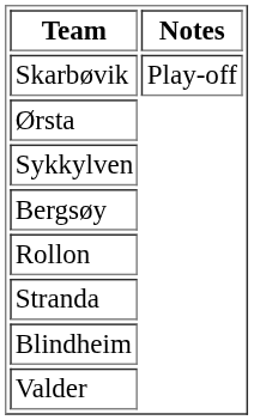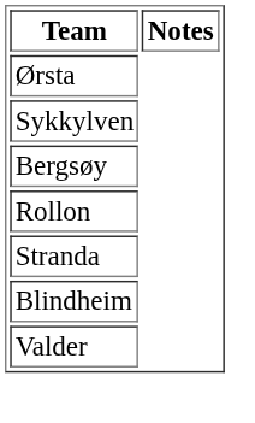 <table border="1" cellpadding="2">
 <tr>
 <th>Team</th>
 <th>Notes</th>
-</tr>
-<tr>
-<td>Skarbøvik</td>
-<td>Play-off</td>
 </tr>
 <tr>
 <td>Ørsta</td>
 </tr>
 <tr>
 <td>Sykkylven</td>
 </tr>
 <tr>
 <td>Bergsøy</td>
 </tr>
 <tr>
 <td>Rollon</td>
 </tr>
 <tr>
 <td>Stranda</td>
 </tr>
 <tr>
 <td>Blindheim</td>
 </tr>
 <tr>
 <td>Valder</td>
 </tr>
 </table>
